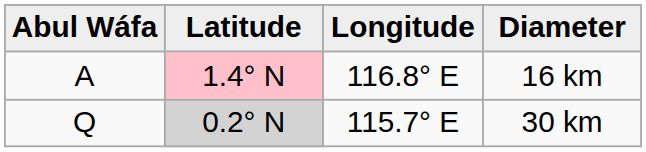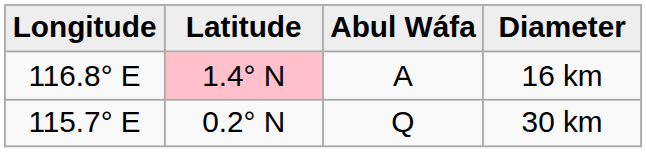 <table class="wikitable">
 <tr>
+<th width="25%" style="background:#eeeeee;">Longitude</th>
+<th width="25%" style="background:#eeeeee;">Latitude</th>
 <th width="25%" style="background:#eeeeee;">Abul Wáfa</th>
-<th width="25%" style="background:#eeeeee;">Latitude</th>
-<th width="25%" style="background:#eeeeee;">Longitude</th>
 <th width="25%" style="background:#eeeeee;">Diameter</th>
 </tr>
 <tr>
+<td align="center">116.8° E</td>
+<td align="center" style="background: pink;">1.4° N</td>
 <td align="center">A</td>
-<td align="center" style="background: pink;">1.4° N</td>
-<td align="center">116.8° E</td>
 <td align="center">16 km</td>
 </tr>
 <tr>
+<td align="center">115.7° E</td>
+<td align="center">0.2° N</td>
 <td align="center">Q</td>
-<td align="center" style="background: lightgrey;">0.2° N</td>
-<td align="center">115.7° E</td>
 <td align="center">30 km</td>
 </tr>
 </table>
